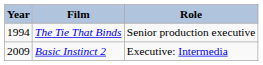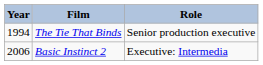 <table class="wikitable" style="font-size:95%;">
 <tr align="center">
 <th style="background:#B0C4DE;">Year</th>
 <th style="background:#B0C4DE;">Film</th>
 <th style="background:#B0C4DE;">Role</th>
 </tr>
 <tr>
 <td>1994</td>
 <td><em><a href='#'>The Tie That Binds</a></em></td>
 <td>Senior production executive</td>
 </tr>
 <tr>
-<td>2009</td>
+<td>2006</td>
 <td><em><a href='#'>Basic Instinct 2</a></em></td>
 <td>Executive: <a href='#'>Intermedia</a></td>
 </tr>
 </table>
